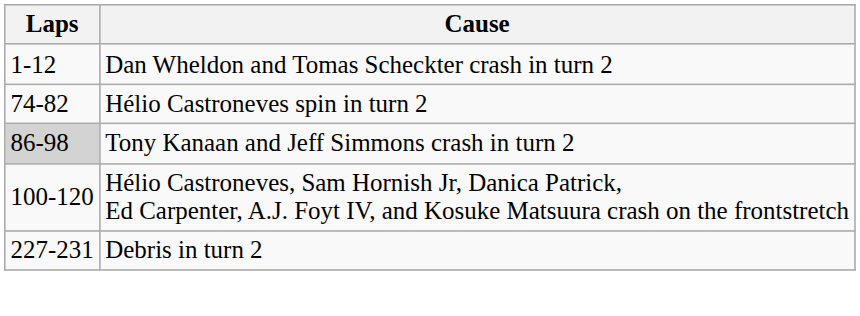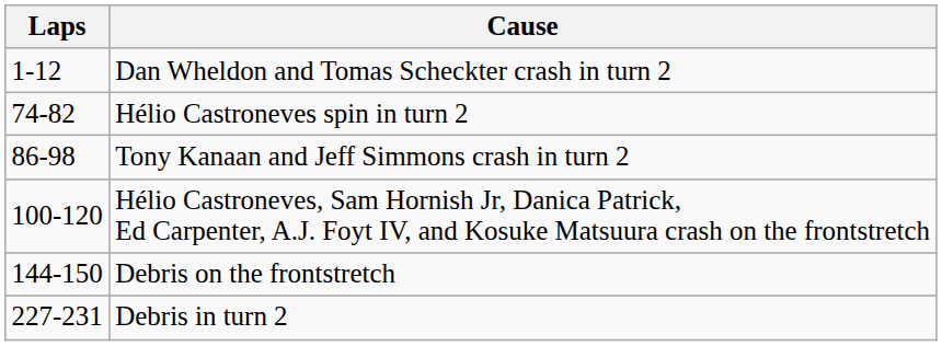 <table class="wikitable">
 <tr>
 <th>Laps</th>
 <th>Cause</th>
 </tr>
 <tr>
 <td>1-12</td>
 <td>Dan Wheldon and Tomas Scheckter crash in turn 2</td>
 </tr>
 <tr>
 <td>74-82</td>
 <td>Hélio Castroneves spin in turn 2</td>
 </tr>
 <tr>
-<td style="background: lightgrey;">86-98</td>
+<td>86-98</td>
 <td>Tony Kanaan and Jeff Simmons crash in turn 2</td>
 </tr>
 <tr>
 <td>100-120</td>
 <td>Hélio Castroneves, Sam Hornish Jr, Danica Patrick,<br>Ed Carpenter,  A.J. Foyt IV, and Kosuke Matsuura crash on the frontstretch</td>
 </tr>
 <tr>
+<td>144-150</td>
+<td>Debris on the frontstretch</td>
+</tr>
+<tr>
 <td>227-231</td>
 <td>Debris in turn 2</td>
 </tr>
 </table>
